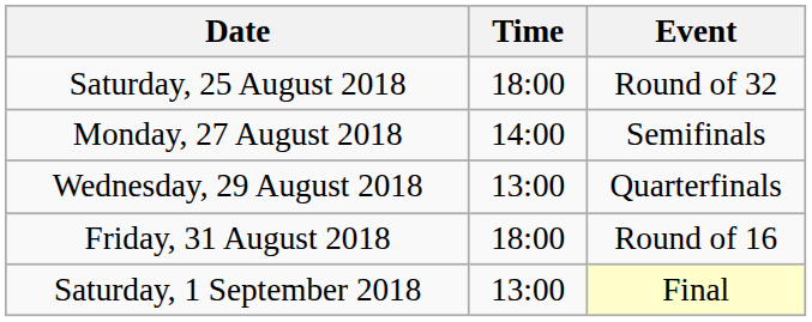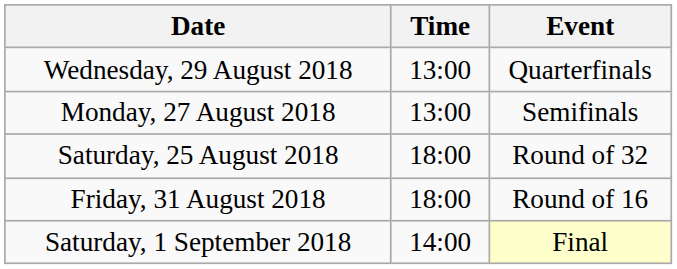 <table class="wikitable" style="text-align:center;">
 <tr>
 <th width=220>Date</th>
 <th width=50>Time</th>
 <th width=100>Event</th>
 </tr>
 <tr>
+<td>Wednesday, 29 August 2018</td>
+<td>13:00</td>
+<td>Quarterfinals</td>
+</tr>
+<tr>
+<td>Monday, 27 August 2018</td>
+<td>13:00</td>
+<td>Semifinals</td>
+</tr>
+<tr>
 <td>Saturday, 25 August 2018</td>
 <td>18:00</td>
 <td>Round of 32</td>
-</tr>
-<tr>
-<td>Monday, 27 August 2018</td>
-<td>14:00</td>
-<td>Semifinals</td>
-</tr>
-<tr>
-<td>Wednesday, 29 August 2018</td>
-<td>13:00</td>
-<td>Quarterfinals</td>
 </tr>
 <tr>
 <td>Friday, 31 August 2018</td>
 <td>18:00</td>
 <td>Round of 16</td>
 </tr>
 <tr>
 <td>Saturday, 1 September 2018</td>
-<td>13:00</td>
+<td>14:00</td>
 <td bgcolor=ffffcc>Final</td>
 </tr>
 </table>
